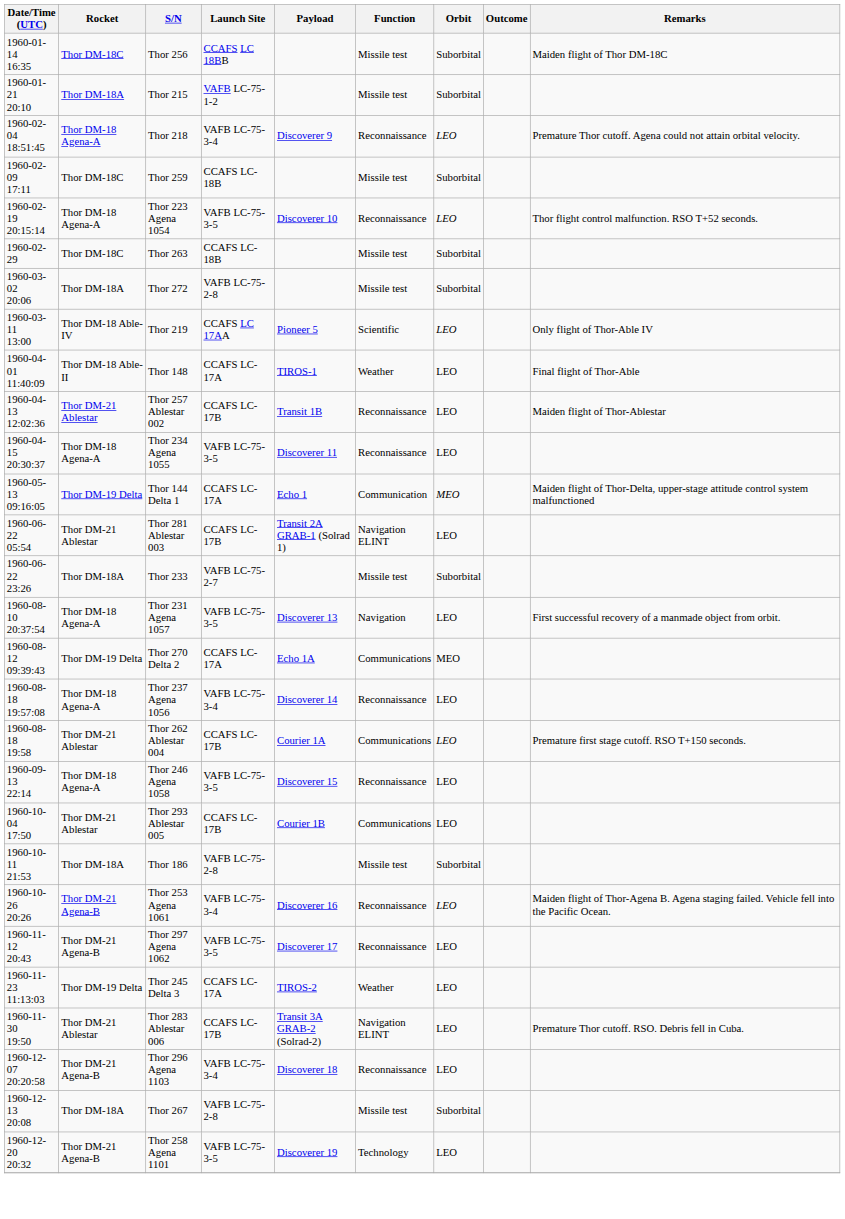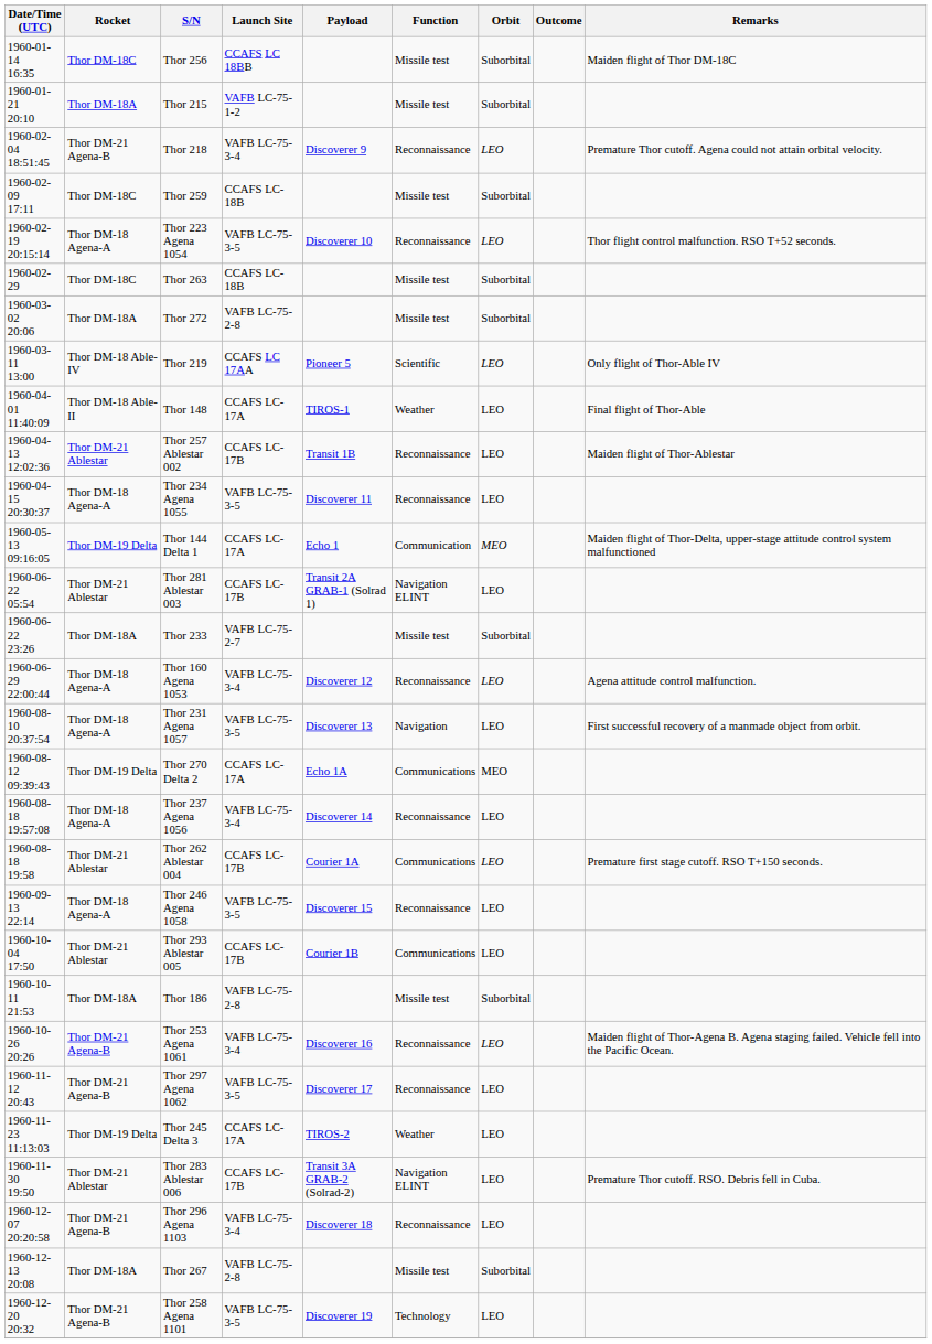 <table class="wikitable sortable" style="margin: 1em 1em 1em 0" ;>
 <tr>
 <th>Date/Time<br>(<a href='#'>UTC</a>)</th>
 <th>Rocket</th>
 <th><a href='#'>S/N</a></th>
 <th>Launch Site</th>
 <th>Payload</th>
 <th>Function</th>
 <th>Orbit</th>
 <th>Outcome</th>
 <th>Remarks</th>
 </tr>
 <tr>
 <td>1960-01-14<br>16:35</td>
 <td><a href='#'>Thor DM-18C</a></td>
 <td>Thor 256</td>
 <td><a href='#'>CCAFS</a> <a href='#'>LC 18B</a>B</td>
 <td></td>
 <td>Missile test</td>
 <td>Suborbital</td>
 <td></td>
 <td>Maiden flight of Thor DM-18C</td>
 </tr>
 <tr>
 <td>1960-01-21<br>20:10</td>
 <td><a href='#'>Thor DM-18A</a></td>
 <td>Thor 215</td>
 <td><a href='#'>VAFB</a> LC-75-1-2</td>
 <td></td>
 <td>Missile test</td>
 <td>Suborbital</td>
 <td></td>
 <td></td>
 </tr>
 <tr>
 <td>1960-02-04<br>18:51:45</td>
-<td><a href='#'>Thor DM-18 Agena-A</a></td>
+<td>Thor DM-21 Agena-B</td>
 <td>Thor 218<br></td>
 <td>VAFB LC-75-3-4</td>
 <td><a href='#'>Discoverer 9</a></td>
 <td>Reconnaissance</td>
 <td><em>LEO</em></td>
 <td></td>
 <td>Premature Thor cutoff. Agena could not attain orbital velocity.</td>
 </tr>
 <tr>
 <td>1960-02-09<br>17:11</td>
 <td>Thor DM-18C</td>
 <td>Thor 259</td>
 <td>CCAFS LC-18B</td>
 <td></td>
 <td>Missile test</td>
 <td>Suborbital</td>
 <td></td>
 <td></td>
 </tr>
 <tr>
 <td>1960-02-19<br>20:15:14</td>
 <td>Thor DM-18 Agena-A</td>
 <td>Thor 223<br>Agena 1054</td>
 <td>VAFB LC-75-3-5</td>
 <td><a href='#'>Discoverer 10</a></td>
 <td>Reconnaissance</td>
 <td><em>LEO</em></td>
 <td></td>
 <td>Thor flight control malfunction. RSO T+52 seconds.</td>
 </tr>
 <tr>
 <td>1960-02-29</td>
 <td>Thor DM-18C</td>
 <td>Thor 263</td>
 <td>CCAFS LC-18B</td>
 <td></td>
 <td>Missile test</td>
 <td>Suborbital</td>
 <td></td>
 <td></td>
 </tr>
 <tr>
 <td>1960-03-02<br>20:06</td>
 <td>Thor DM-18A</td>
 <td>Thor 272</td>
 <td>VAFB LC-75-2-8</td>
 <td></td>
 <td>Missile test</td>
 <td>Suborbital</td>
 <td></td>
 <td></td>
 </tr>
 <tr>
 <td>1960-03-11<br>13:00</td>
 <td>Thor DM-18 Able-IV</td>
 <td>Thor 219</td>
 <td>CCAFS <a href='#'>LC 17A</a>A</td>
 <td><a href='#'>Pioneer 5</a></td>
 <td>Scientific</td>
 <td><em>LEO</em></td>
 <td></td>
 <td>Only flight of Thor-Able IV</td>
 </tr>
 <tr>
 <td>1960-04-01<br>11:40:09</td>
 <td>Thor DM-18 Able-II</td>
 <td>Thor 148</td>
 <td>CCAFS LC-17A</td>
 <td><a href='#'>TIROS-1</a></td>
 <td>Weather</td>
 <td>LEO</td>
 <td></td>
 <td>Final flight of Thor-Able</td>
 </tr>
 <tr>
 <td>1960-04-13<br>12:02:36</td>
 <td><a href='#'>Thor DM-21 Ablestar</a></td>
 <td>Thor 257<br>Ablestar 002</td>
 <td>CCAFS LC-17B</td>
 <td><a href='#'>Transit 1B</a></td>
 <td>Reconnaissance</td>
 <td>LEO</td>
 <td></td>
 <td>Maiden flight of Thor-Ablestar</td>
 </tr>
 <tr>
 <td>1960-04-15<br>20:30:37</td>
 <td>Thor DM-18 Agena-A</td>
 <td>Thor 234<br>Agena 1055</td>
 <td>VAFB LC-75-3-5</td>
 <td><a href='#'>Discoverer 11</a></td>
 <td>Reconnaissance</td>
 <td>LEO</td>
 <td></td>
 <td></td>
 </tr>
 <tr>
 <td>1960-05-13<br>09:16:05</td>
 <td><a href='#'>Thor DM-19 Delta</a></td>
 <td>Thor 144<br>Delta 1</td>
 <td>CCAFS LC-17A</td>
 <td><a href='#'>Echo 1</a></td>
 <td>Communication</td>
 <td><em>MEO</em></td>
 <td></td>
 <td>Maiden flight of Thor-Delta, upper-stage attitude control system malfunctioned</td>
 </tr>
 <tr>
 <td>1960-06-22<br>05:54</td>
 <td>Thor DM-21 Ablestar</td>
 <td>Thor 281<br>Ablestar 003</td>
 <td>CCAFS LC-17B</td>
 <td><a href='#'>Transit 2A</a><br><a href='#'>GRAB-1</a> (Solrad 1)</td>
 <td>Navigation<br>ELINT</td>
 <td>LEO</td>
 <td></td>
 <td></td>
 </tr>
 <tr>
 <td>1960-06-22<br>23:26</td>
 <td>Thor DM-18A</td>
 <td>Thor 233</td>
 <td>VAFB LC-75-2-7</td>
 <td></td>
 <td>Missile test</td>
 <td>Suborbital</td>
 <td></td>
 <td></td>
+</tr>
+<tr>
+<td>1960-06-29<br>22:00:44</td>
+<td>Thor DM-18 Agena-A</td>
+<td>Thor 160<br>Agena 1053</td>
+<td>VAFB LC-75-3-4</td>
+<td><a href='#'>Discoverer 12</a></td>
+<td>Reconnaissance</td>
+<td><em>LEO</em></td>
+<td></td>
+<td>Agena attitude control malfunction.</td>
 </tr>
 <tr>
 <td>1960-08-10<br>20:37:54</td>
 <td>Thor DM-18 Agena-A</td>
 <td>Thor 231<br>Agena 1057</td>
 <td>VAFB LC-75-3-5</td>
 <td><a href='#'>Discoverer 13</a></td>
 <td>Navigation</td>
 <td>LEO</td>
 <td></td>
 <td>First successful recovery of a manmade object from orbit.</td>
 </tr>
 <tr>
 <td>1960-08-12<br>09:39:43</td>
 <td>Thor DM-19 Delta</td>
 <td>Thor 270<br>Delta 2</td>
 <td>CCAFS LC-17A</td>
 <td><a href='#'>Echo 1A</a></td>
 <td>Communications</td>
 <td>MEO</td>
 <td></td>
 <td></td>
 </tr>
 <tr>
 <td>1960-08-18<br>19:57:08</td>
 <td>Thor DM-18 Agena-A</td>
 <td>Thor 237<br>Agena 1056</td>
 <td>VAFB LC-75-3-4</td>
 <td><a href='#'>Discoverer 14</a></td>
 <td>Reconnaissance</td>
 <td>LEO</td>
 <td></td>
 <td></td>
 </tr>
 <tr>
 <td>1960-08-18<br>19:58</td>
 <td>Thor DM-21 Ablestar</td>
 <td>Thor 262<br>Ablestar 004</td>
 <td>CCAFS LC-17B</td>
 <td><a href='#'>Courier 1A</a></td>
 <td>Communications</td>
 <td><em>LEO</em></td>
 <td></td>
 <td>Premature first stage cutoff. RSO T+150 seconds.</td>
 </tr>
 <tr>
 <td>1960-09-13<br>22:14</td>
 <td>Thor DM-18 Agena-A</td>
 <td>Thor 246<br>Agena 1058</td>
 <td>VAFB LC-75-3-5</td>
 <td><a href='#'>Discoverer 15</a></td>
 <td>Reconnaissance</td>
 <td>LEO</td>
 <td></td>
 <td></td>
 </tr>
 <tr>
 <td>1960-10-04<br>17:50</td>
 <td>Thor DM-21 Ablestar</td>
 <td>Thor 293<br>Ablestar 005</td>
 <td>CCAFS LC-17B</td>
 <td><a href='#'>Courier 1B</a></td>
 <td>Communications</td>
 <td>LEO</td>
 <td></td>
 <td></td>
 </tr>
 <tr>
 <td>1960-10-11<br>21:53</td>
 <td>Thor DM-18A</td>
 <td>Thor 186</td>
 <td>VAFB LC-75-2-8</td>
 <td></td>
 <td>Missile test</td>
 <td>Suborbital</td>
 <td></td>
 <td></td>
 </tr>
 <tr>
 <td>1960-10-26<br>20:26</td>
 <td><a href='#'>Thor DM-21 Agena-B</a></td>
 <td>Thor 253<br>Agena 1061</td>
 <td>VAFB LC-75-3-4</td>
 <td><a href='#'>Discoverer 16</a></td>
 <td>Reconnaissance</td>
 <td><em>LEO</em></td>
 <td></td>
 <td>Maiden flight of Thor-Agena B. Agena staging failed. Vehicle fell into the Pacific Ocean.</td>
 </tr>
 <tr>
 <td>1960-11-12<br>20:43</td>
 <td>Thor DM-21 Agena-B</td>
 <td>Thor 297<br>Agena 1062</td>
 <td>VAFB LC-75-3-5</td>
 <td><a href='#'>Discoverer 17</a></td>
 <td>Reconnaissance</td>
 <td>LEO</td>
 <td></td>
 <td></td>
 </tr>
 <tr>
 <td>1960-11-23<br>11:13:03</td>
 <td>Thor DM-19 Delta</td>
 <td>Thor 245<br>Delta 3</td>
 <td>CCAFS LC-17A</td>
 <td><a href='#'>TIROS-2</a></td>
 <td>Weather</td>
 <td>LEO</td>
 <td></td>
 <td></td>
 </tr>
 <tr>
 <td>1960-11-30<br>19:50</td>
 <td>Thor DM-21 Ablestar</td>
 <td>Thor 283<br>Ablestar 006</td>
 <td>CCAFS LC-17B</td>
 <td><a href='#'>Transit 3A</a><br><a href='#'>GRAB-2</a> (Solrad-2)</td>
 <td>Navigation<br>ELINT</td>
 <td>LEO</td>
 <td></td>
 <td>Premature Thor cutoff. RSO. Debris fell in Cuba.</td>
 </tr>
 <tr>
 <td>1960-12-07<br>20:20:58</td>
 <td>Thor DM-21 Agena-B</td>
 <td>Thor 296<br>Agena 1103</td>
 <td>VAFB LC-75-3-4</td>
 <td><a href='#'>Discoverer 18</a></td>
 <td>Reconnaissance</td>
 <td>LEO</td>
 <td></td>
 <td></td>
 </tr>
 <tr>
 <td>1960-12-13<br>20:08</td>
 <td>Thor DM-18A</td>
 <td>Thor 267</td>
 <td>VAFB LC-75-2-8</td>
 <td></td>
 <td>Missile test</td>
 <td>Suborbital</td>
 <td></td>
 <td></td>
 </tr>
 <tr>
 <td>1960-12-20<br>20:32</td>
 <td>Thor DM-21 Agena-B</td>
 <td>Thor 258<br>Agena 1101</td>
 <td>VAFB LC-75-3-5</td>
 <td><a href='#'>Discoverer 19</a></td>
 <td>Technology</td>
 <td>LEO</td>
 <td></td>
 <td></td>
 </tr>
 <tr>
 </tr>
 </table>
